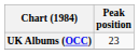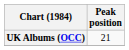 <table class="wikitable plainrowheaders">
 <tr>
 <th>Chart (1984)</th>
 <th>Peak<br>position</th>
 </tr>
 <tr>
 <th scope="row">UK Albums (<a href='#'>OCC</a>)</th>
-<td align=center>23</td>
+<td align=center>21</td>
 </tr>
 <tr>
 </tr>
 </table>
